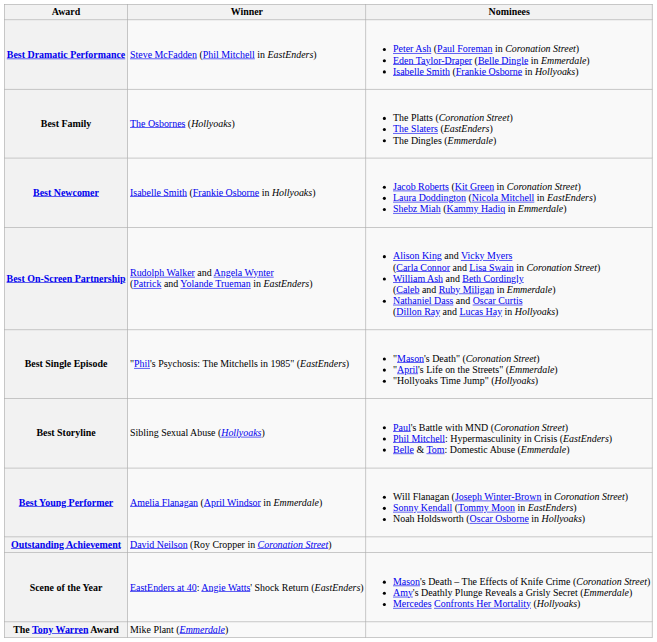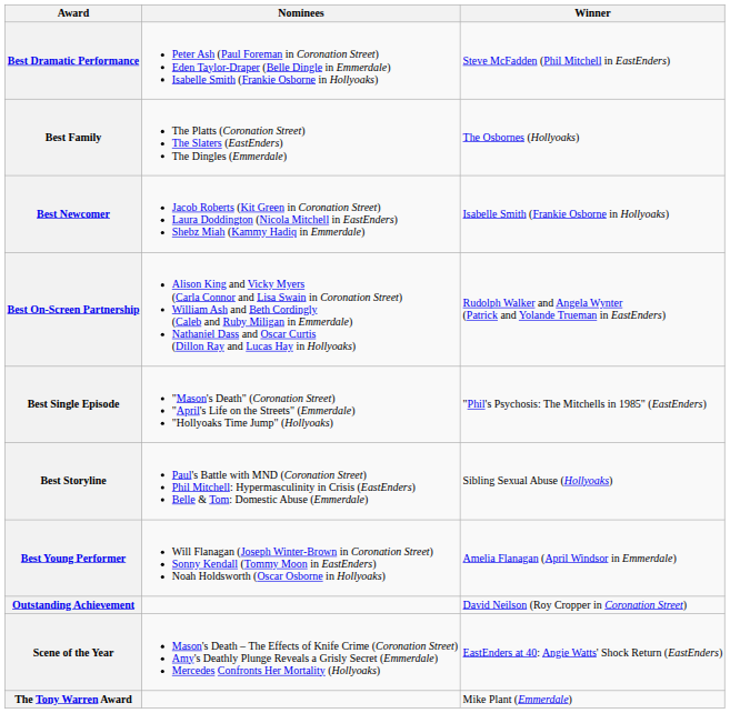 <table class="wikitable">
 <tr>
 <th>Award</th>
+<th>Nominees</th>
 <th>Winner</th>
-<th>Nominees</th>
 </tr>
 <tr>
 <th scope="row"><a href='#'>Best Dramatic Performance</a></th>
+<td><br><ul><li><a href='#'>Peter Ash</a> (<a href='#'>Paul Foreman</a> in <em>Coronation Street</em>)</li><li><a href='#'>Eden Taylor-Draper</a> (<a href='#'>Belle Dingle</a> in <em>Emmerdale</em>)</li><li><a href='#'>Isabelle Smith</a> (<a href='#'>Frankie Osborne</a> in <em>Hollyoaks</em>)</li></ul></td>
 <td><a href='#'>Steve McFadden</a> (<a href='#'>Phil Mitchell</a> in <em>EastEnders</em>)</td>
-<td><br><ul><li><a href='#'>Peter Ash</a> (<a href='#'>Paul Foreman</a> in <em>Coronation Street</em>)</li><li><a href='#'>Eden Taylor-Draper</a> (<a href='#'>Belle Dingle</a> in <em>Emmerdale</em>)</li><li><a href='#'>Isabelle Smith</a> (<a href='#'>Frankie Osborne</a> in <em>Hollyoaks</em>)</li></ul></td>
 </tr>
 <tr>
 <th scope="row">Best Family</th>
+<td><br><ul><li>The Platts (<em>Coronation Street</em>)</li><li><a href='#'>The Slaters</a> (<em>EastEnders</em>)</li><li>The Dingles (<em>Emmerdale</em>)</li></ul></td>
 <td><a href='#'>The Osbornes</a> (<em>Hollyoaks</em>)</td>
-<td><br><ul><li>The Platts (<em>Coronation Street</em>)</li><li><a href='#'>The Slaters</a> (<em>EastEnders</em>)</li><li>The Dingles (<em>Emmerdale</em>)</li></ul></td>
 </tr>
 <tr>
 <th scope="row"><a href='#'>Best Newcomer</a></th>
+<td><br><ul><li><a href='#'>Jacob Roberts</a> (<a href='#'>Kit Green</a> in <em>Coronation Street</em>)</li><li><a href='#'>Laura Doddington</a> (<a href='#'>Nicola Mitchell</a> in <em>EastEnders</em>)</li><li><a href='#'>Shebz Miah</a> (<a href='#'>Kammy Hadiq</a> in <em>Emmerdale</em>)</li></ul></td>
 <td><a href='#'>Isabelle Smith</a> (<a href='#'>Frankie Osborne</a> in <em>Hollyoaks</em>)</td>
-<td><br><ul><li><a href='#'>Jacob Roberts</a> (<a href='#'>Kit Green</a> in <em>Coronation Street</em>)</li><li><a href='#'>Laura Doddington</a> (<a href='#'>Nicola Mitchell</a> in <em>EastEnders</em>)</li><li><a href='#'>Shebz Miah</a> (<a href='#'>Kammy Hadiq</a> in <em>Emmerdale</em>)</li></ul></td>
 </tr>
 <tr>
 <th scope="row"><a href='#'>Best On-Screen Partnership</a></th>
+<td><br><ul><li><a href='#'>Alison King</a> and <a href='#'>Vicky Myers</a> <br> (<a href='#'>Carla Connor</a> and <a href='#'>Lisa Swain</a> in <em>Coronation Street</em>)</li><li><a href='#'>William Ash</a> and <a href='#'>Beth Cordingly</a> <br> (<a href='#'>Caleb</a> and <a href='#'>Ruby Miligan</a> in <em>Emmerdale</em>)</li><li><a href='#'>Nathaniel Dass</a> and <a href='#'>Oscar Curtis</a> <br> (<a href='#'>Dillon Ray</a> and <a href='#'>Lucas Hay</a> in <em>Hollyoaks</em>)</li></ul></td>
 <td><a href='#'>Rudolph Walker</a> and <a href='#'>Angela Wynter</a> <br> (<a href='#'>Patrick</a> and <a href='#'>Yolande Trueman</a> in <em>EastEnders</em>)</td>
-<td><br><ul><li><a href='#'>Alison King</a> and <a href='#'>Vicky Myers</a> <br> (<a href='#'>Carla Connor</a> and <a href='#'>Lisa Swain</a> in <em>Coronation Street</em>)</li><li><a href='#'>William Ash</a> and <a href='#'>Beth Cordingly</a> <br> (<a href='#'>Caleb</a> and <a href='#'>Ruby Miligan</a> in <em>Emmerdale</em>)</li><li><a href='#'>Nathaniel Dass</a> and <a href='#'>Oscar Curtis</a> <br> (<a href='#'>Dillon Ray</a> and <a href='#'>Lucas Hay</a> in <em>Hollyoaks</em>)</li></ul></td>
 </tr>
 <tr>
 <th scope="row">Best Single Episode</th>
+<td><br><ul><li>"<a href='#'>Mason</a>'s Death" (<em>Coronation Street</em>)</li><li>"<a href='#'>April</a>'s Life on the Streets" (<em>Emmerdale</em>)</li><li>"Hollyoaks Time Jump" (<em>Hollyoaks</em>)</li></ul></td>
 <td>"<a href='#'>Phil</a>'s Psychosis: The Mitchells in 1985" (<em>EastEnders</em>)</td>
-<td><br><ul><li>"<a href='#'>Mason</a>'s Death" (<em>Coronation Street</em>)</li><li>"<a href='#'>April</a>'s Life on the Streets" (<em>Emmerdale</em>)</li><li>"Hollyoaks Time Jump" (<em>Hollyoaks</em>)</li></ul></td>
 </tr>
 <tr>
 <th scope="row">Best Storyline</th>
+<td><br><ul><li><a href='#'>Paul</a>'s Battle with MND (<em>Coronation Street</em>)</li><li><a href='#'>Phil Mitchell</a>: Hypermasculinity in Crisis (<em>EastEnders</em>)</li><li><a href='#'>Belle</a> & <a href='#'>Tom</a>: Domestic Abuse (<em>Emmerdale</em>)</li></ul></td>
 <td>Sibling Sexual Abuse (<em><a href='#'>Hollyoaks</a></em>)</td>
-<td><br><ul><li><a href='#'>Paul</a>'s Battle with MND (<em>Coronation Street</em>)</li><li><a href='#'>Phil Mitchell</a>: Hypermasculinity in Crisis (<em>EastEnders</em>)</li><li><a href='#'>Belle</a> & <a href='#'>Tom</a>: Domestic Abuse (<em>Emmerdale</em>)</li></ul></td>
 </tr>
 <tr>
 <th scope="row"><a href='#'>Best Young Performer</a></th>
+<td><br><ul><li>Will Flanagan (<a href='#'>Joseph Winter-Brown</a> in <em>Coronation Street</em>)</li><li><a href='#'>Sonny Kendall</a> (<a href='#'>Tommy Moon</a> in <em>EastEnders</em>)</li><li>Noah Holdsworth (<a href='#'>Oscar Osborne</a> in <em>Hollyoaks</em>)</li></ul></td>
 <td><a href='#'>Amelia Flanagan</a> (<a href='#'>April Windsor</a> in <em>Emmerdale</em>)</td>
-<td><br><ul><li>Will Flanagan (<a href='#'>Joseph Winter-Brown</a> in <em>Coronation Street</em>)</li><li><a href='#'>Sonny Kendall</a> (<a href='#'>Tommy Moon</a> in <em>EastEnders</em>)</li><li>Noah Holdsworth (<a href='#'>Oscar Osborne</a> in <em>Hollyoaks</em>)</li></ul></td>
 </tr>
 <tr>
 <th scope="row"><a href='#'>Outstanding Achievement</a></th>
+<td></td>
 <td><a href='#'>David Neilson</a> (Roy Cropper in <em><a href='#'>Coronation Street</a></em>)</td>
-<td></td>
 </tr>
 <tr>
 <th scope="row">Scene of the Year</th>
+<td><br><ul><li><a href='#'>Mason</a>'s Death – The Effects of Knife Crime (<em>Coronation Street</em>)</li><li><a href='#'>Amy</a>'s Deathly Plunge Reveals a Grisly Secret (<em>Emmerdale</em>)</li><li><a href='#'>Mercedes</a> <a href='#'>Confronts Her Mortality</a> (<em>Hollyoaks</em>)</li></ul></td>
 <td><a href='#'>EastEnders at 40</a>: <a href='#'>Angie Watts</a>' Shock Return (<em>EastEnders</em>)</td>
-<td><br><ul><li><a href='#'>Mason</a>'s Death – The Effects of Knife Crime (<em>Coronation Street</em>)</li><li><a href='#'>Amy</a>'s Deathly Plunge Reveals a Grisly Secret (<em>Emmerdale</em>)</li><li><a href='#'>Mercedes</a> <a href='#'>Confronts Her Mortality</a> (<em>Hollyoaks</em>)</li></ul></td>
 </tr>
 <tr>
 <th scope="row">The <a href='#'>Tony Warren</a> Award</th>
+<td></td>
 <td>Mike Plant (<em><a href='#'>Emmerdale</a></em>)</td>
-<td></td>
 </tr>
 </table>
